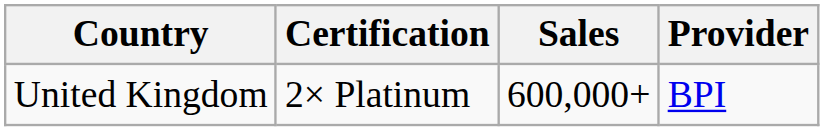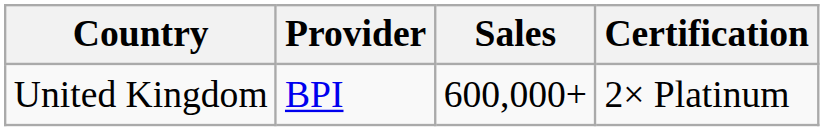 <table class="wikitable">
 <tr>
 <th>Country</th>
+<th>Provider</th>
+<th>Sales</th>
 <th>Certification</th>
-<th>Sales</th>
-<th>Provider</th>
 </tr>
 <tr>
 <td>United Kingdom</td>
+<td><a href='#'>BPI</a></td>
+<td>600,000+</td>
 <td>2× Platinum</td>
-<td>600,000+</td>
-<td><a href='#'>BPI</a></td>
 </tr>
 </table>
